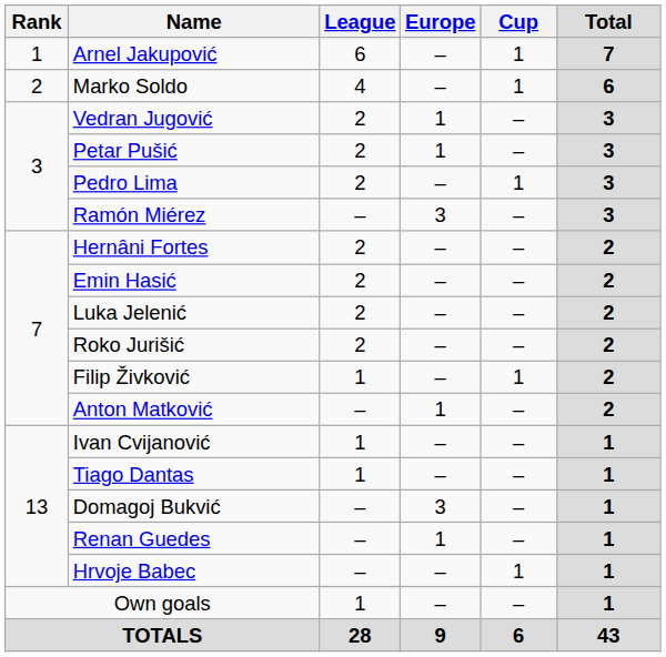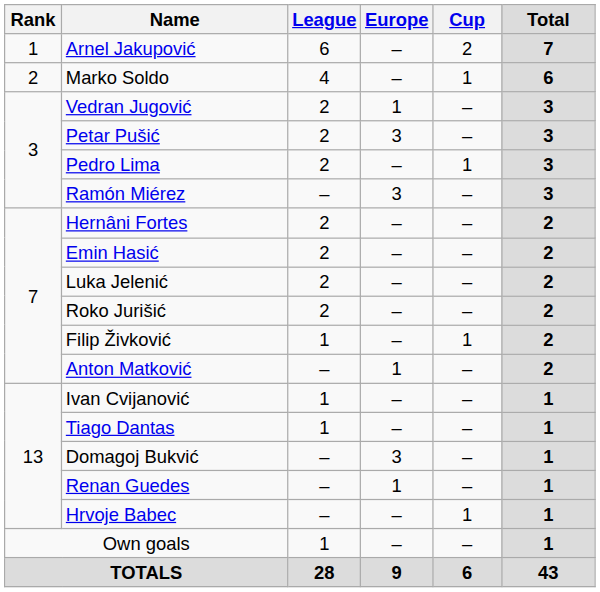 <table class="wikitable" style="font-size: 95%; text-align: center;">
 <tr>
 <th width=40>Rank</th>
 <th width=180>Name</th>
 <th width=50><a href='#'>League</a></th>
 <th width=50><a href='#'>Europe</a></th>
 <th width=50><a href='#'>Cup</a></th>
 <th width=70 style="background: #DCDCDC">Total</th>
 </tr>
 <tr>
 <td rowspan=1>1</td>
 <td style="text-align:left;"> <a href='#'>Arnel Jakupović</a></td>
 <td>6</td>
 <td>–</td>
-<td>1</td>
+<td>2</td>
 <th style="background: #DCDCDC">7</th>
 </tr>
 <tr>
 <td rowspan=1>2</td>
 <td style="text-align:left;"> Marko Soldo</td>
 <td>4</td>
 <td>–</td>
 <td>1</td>
 <th style="background: #DCDCDC">6</th>
 </tr>
 <tr>
 <td rowspan=4>3</td>
 <td style="text-align:left;"> <a href='#'>Vedran Jugović</a></td>
 <td>2</td>
 <td>1</td>
 <td>–</td>
 <th style="background: #DCDCDC">3</th>
 </tr>
 <tr>
 <td style="text-align:left;"> <a href='#'>Petar Pušić</a></td>
 <td>2</td>
-<td>1</td>
+<td>3</td>
 <td>–</td>
 <th style="background: #DCDCDC">3</th>
 </tr>
 <tr>
 <td style="text-align:left;"> <a href='#'>Pedro Lima</a></td>
 <td>2</td>
 <td>–</td>
 <td>1</td>
 <th style="background: #DCDCDC">3</th>
 </tr>
 <tr>
 <td style="text-align:left;"> <a href='#'>Ramón Miérez</a></td>
 <td>–</td>
 <td>3</td>
 <td>–</td>
 <th style="background: #DCDCDC">3</th>
 </tr>
 <tr>
 <td rowspan=6>7</td>
 <td style="text-align:left;"> <a href='#'>Hernâni Fortes</a></td>
 <td>2</td>
 <td>–</td>
 <td>–</td>
 <th style="background: #DCDCDC">2</th>
 </tr>
 <tr>
 <td style="text-align:left;"> <a href='#'>Emin Hasić</a></td>
 <td>2</td>
 <td>–</td>
 <td>–</td>
 <th style="background: #DCDCDC">2</th>
 </tr>
 <tr>
 <td style="text-align:left;"> Luka Jelenić</td>
 <td>2</td>
 <td>–</td>
 <td>–</td>
 <th style="background: #DCDCDC">2</th>
 </tr>
 <tr>
 <td style="text-align:left;"> Roko Jurišić</td>
 <td>2</td>
 <td>–</td>
 <td>–</td>
 <th style="background: #DCDCDC">2</th>
 </tr>
 <tr>
 <td style="text-align:left;"> Filip Živković</td>
 <td>1</td>
 <td>–</td>
 <td>1</td>
 <th style="background: #DCDCDC">2</th>
 </tr>
 <tr>
 <td style="text-align:left;"> <a href='#'>Anton Matković</a></td>
 <td>–</td>
 <td>1</td>
 <td>–</td>
 <th style="background: #DCDCDC">2</th>
 </tr>
 <tr>
 <td rowspan=5>13</td>
 <td style="text-align:left;"> Ivan Cvijanović</td>
 <td>1</td>
 <td>–</td>
 <td>–</td>
 <th style="background: #DCDCDC">1</th>
 </tr>
 <tr>
 <td style="text-align:left;"> <a href='#'>Tiago Dantas</a></td>
 <td>1</td>
 <td>–</td>
 <td>–</td>
 <th style="background: #DCDCDC">1</th>
 </tr>
 <tr>
 <td style="text-align:left;"> Domagoj Bukvić</td>
 <td>–</td>
 <td>3</td>
 <td>–</td>
 <th style="background: #DCDCDC">1</th>
 </tr>
 <tr>
 <td style="text-align:left;"> <a href='#'>Renan Guedes</a></td>
 <td>–</td>
 <td>1</td>
 <td>–</td>
 <th style="background: #DCDCDC">1</th>
 </tr>
 <tr>
 <td style="text-align:left;"> <a href='#'>Hrvoje Babec</a></td>
 <td>–</td>
 <td>–</td>
 <td>1</td>
 <th style="background: #DCDCDC">1</th>
 </tr>
 <tr>
 <td colspan=2 style="text-align:center;">Own goals</td>
 <td>1</td>
 <td>–</td>
 <td>–</td>
 <th style="background: #DCDCDC">1</th>
 </tr>
 <tr>
 <th colspan="2" align="center" style="background: #DCDCDC">TOTALS</th>
 <th style="background: #DCDCDC">28</th>
 <th style="background: #DCDCDC">9</th>
 <th style="background: #DCDCDC">6</th>
 <th style="background: #DCDCDC">43</th>
 </tr>
 </table>
